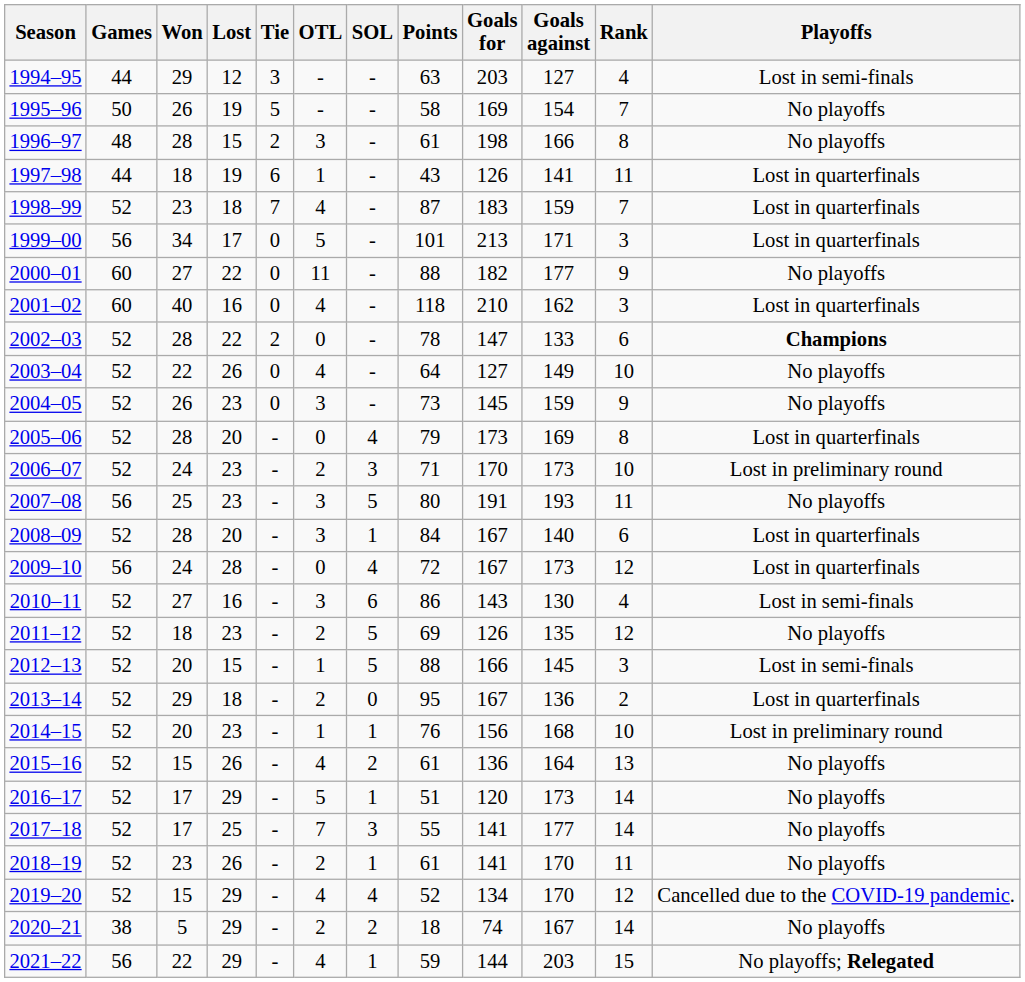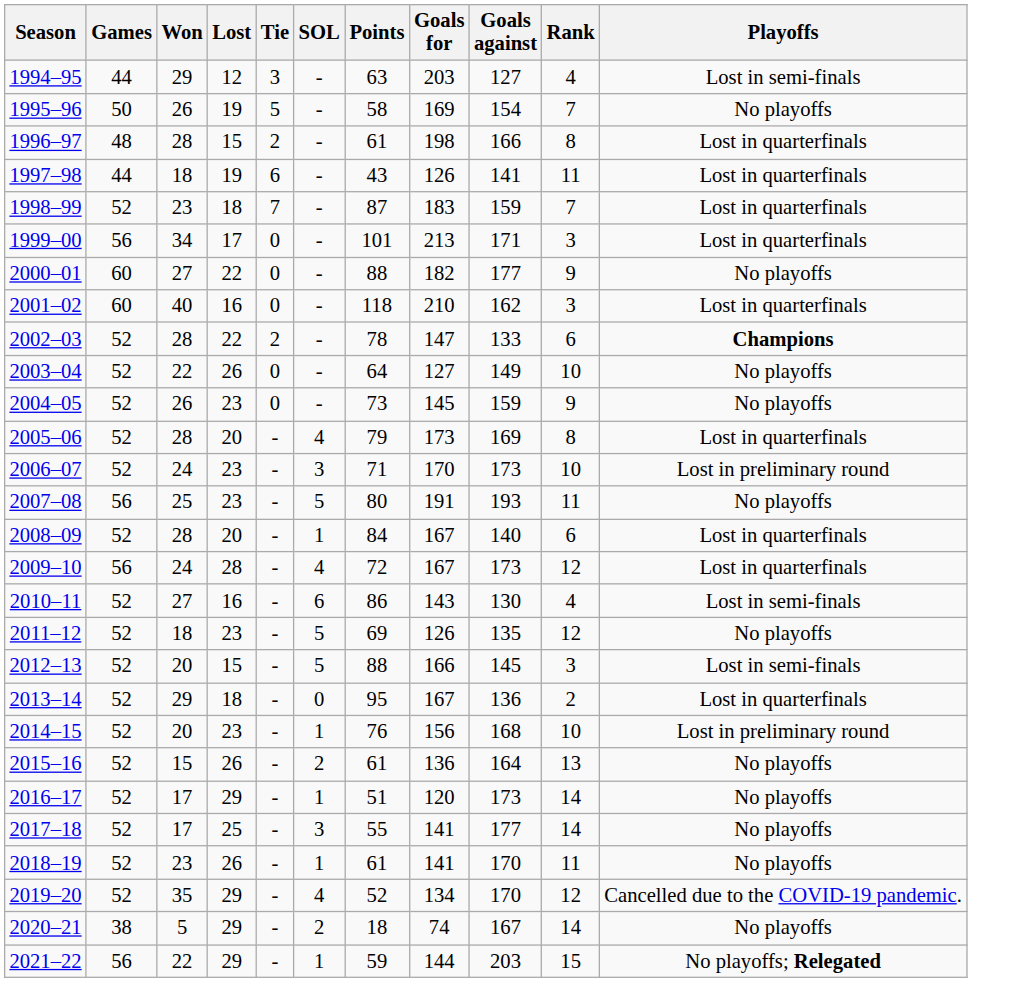 <table class="wikitable" style="text-align:center">
 <tr>
 <th>Season</th>
 <th>Games</th>
 <th>Won</th>
 <th>Lost</th>
 <th>Tie</th>
-<th>OTL</th>
 <th>SOL</th>
 <th>Points</th>
 <th>Goals<br>for</th>
 <th>Goals<br>against</th>
 <th>Rank</th>
 <th>Playoffs</th>
 </tr>
 <tr>
 <td><a href='#'>1994–95</a></td>
 <td>44</td>
 <td>29</td>
 <td>12</td>
 <td>3</td>
 <td>-</td>
-<td>-</td>
 <td>63</td>
 <td>203</td>
 <td>127</td>
 <td>4</td>
 <td>Lost in semi-finals</td>
 </tr>
 <tr>
 <td><a href='#'>1995–96</a></td>
 <td>50</td>
 <td>26</td>
 <td>19</td>
 <td>5</td>
 <td>-</td>
-<td>-</td>
 <td>58</td>
 <td>169</td>
 <td>154</td>
 <td>7</td>
 <td>No playoffs</td>
 </tr>
 <tr>
 <td><a href='#'>1996–97</a></td>
 <td>48</td>
 <td>28</td>
 <td>15</td>
 <td>2</td>
-<td>3</td>
 <td>-</td>
 <td>61</td>
 <td>198</td>
 <td>166</td>
 <td>8</td>
-<td>No playoffs</td>
+<td>Lost in quarterfinals</td>
 </tr>
 <tr>
 <td><a href='#'>1997–98</a></td>
 <td>44</td>
 <td>18</td>
 <td>19</td>
 <td>6</td>
-<td>1</td>
 <td>-</td>
 <td>43</td>
 <td>126</td>
 <td>141</td>
 <td>11</td>
 <td>Lost in quarterfinals</td>
 </tr>
 <tr>
 <td><a href='#'>1998–99</a></td>
 <td>52</td>
 <td>23</td>
 <td>18</td>
 <td>7</td>
-<td>4</td>
 <td>-</td>
 <td>87</td>
 <td>183</td>
 <td>159</td>
 <td>7</td>
 <td>Lost in quarterfinals</td>
 </tr>
 <tr>
 <td><a href='#'>1999–00</a></td>
 <td>56</td>
 <td>34</td>
 <td>17</td>
 <td>0</td>
-<td>5</td>
 <td>-</td>
 <td>101</td>
 <td>213</td>
 <td>171</td>
 <td>3</td>
 <td>Lost in quarterfinals</td>
 </tr>
 <tr>
 <td><a href='#'>2000–01</a></td>
 <td>60</td>
 <td>27</td>
 <td>22</td>
 <td>0</td>
-<td>11</td>
 <td>-</td>
 <td>88</td>
 <td>182</td>
 <td>177</td>
 <td>9</td>
 <td>No playoffs</td>
 </tr>
 <tr>
 <td><a href='#'>2001–02</a></td>
 <td>60</td>
 <td>40</td>
 <td>16</td>
 <td>0</td>
-<td>4</td>
 <td>-</td>
 <td>118</td>
 <td>210</td>
 <td>162</td>
 <td>3</td>
 <td>Lost in quarterfinals</td>
 </tr>
 <tr>
 <td><a href='#'>2002–03</a></td>
 <td>52</td>
 <td>28</td>
 <td>22</td>
 <td>2</td>
-<td>0</td>
 <td>-</td>
 <td>78</td>
 <td>147</td>
 <td>133</td>
 <td>6</td>
 <td><strong>Champions</strong></td>
 </tr>
 <tr>
 <td><a href='#'>2003–04</a></td>
 <td>52</td>
 <td>22</td>
 <td>26</td>
 <td>0</td>
-<td>4</td>
 <td>-</td>
 <td>64</td>
 <td>127</td>
 <td>149</td>
 <td>10</td>
 <td>No playoffs</td>
 </tr>
 <tr>
 <td><a href='#'>2004–05</a></td>
 <td>52</td>
 <td>26</td>
 <td>23</td>
 <td>0</td>
-<td>3</td>
 <td>-</td>
 <td>73</td>
 <td>145</td>
 <td>159</td>
 <td>9</td>
 <td>No playoffs</td>
 </tr>
 <tr>
 <td><a href='#'>2005–06</a></td>
 <td>52</td>
 <td>28</td>
 <td>20</td>
 <td>-</td>
-<td>0</td>
 <td>4</td>
 <td>79</td>
 <td>173</td>
 <td>169</td>
 <td>8</td>
 <td>Lost in quarterfinals</td>
 </tr>
 <tr>
 <td><a href='#'>2006–07</a></td>
 <td>52</td>
 <td>24</td>
 <td>23</td>
 <td>-</td>
-<td>2</td>
 <td>3</td>
 <td>71</td>
 <td>170</td>
 <td>173</td>
 <td>10</td>
 <td>Lost in preliminary round</td>
 </tr>
 <tr>
 <td><a href='#'>2007–08</a></td>
 <td>56</td>
 <td>25</td>
 <td>23</td>
 <td>-</td>
-<td>3</td>
 <td>5</td>
 <td>80</td>
 <td>191</td>
 <td>193</td>
 <td>11</td>
 <td>No playoffs</td>
 </tr>
 <tr>
 <td><a href='#'>2008–09</a></td>
 <td>52</td>
 <td>28</td>
 <td>20</td>
 <td>-</td>
-<td>3</td>
 <td>1</td>
 <td>84</td>
 <td>167</td>
 <td>140</td>
 <td>6</td>
 <td>Lost in quarterfinals</td>
 </tr>
 <tr>
 <td><a href='#'>2009–10</a></td>
 <td>56</td>
 <td>24</td>
 <td>28</td>
 <td>-</td>
-<td>0</td>
 <td>4</td>
 <td>72</td>
 <td>167</td>
 <td>173</td>
 <td>12</td>
 <td>Lost in quarterfinals</td>
 </tr>
 <tr>
 <td><a href='#'>2010–11</a></td>
 <td>52</td>
 <td>27</td>
 <td>16</td>
 <td>-</td>
-<td>3</td>
 <td>6</td>
 <td>86</td>
 <td>143</td>
 <td>130</td>
 <td>4</td>
 <td>Lost in semi-finals</td>
 </tr>
 <tr>
 <td><a href='#'>2011–12</a></td>
 <td>52</td>
 <td>18</td>
 <td>23</td>
 <td>-</td>
-<td>2</td>
 <td>5</td>
 <td>69</td>
 <td>126</td>
 <td>135</td>
 <td>12</td>
 <td>No playoffs</td>
 </tr>
 <tr>
 <td><a href='#'>2012–13</a></td>
 <td>52</td>
 <td>20</td>
 <td>15</td>
 <td>-</td>
-<td>1</td>
 <td>5</td>
 <td>88</td>
 <td>166</td>
 <td>145</td>
 <td>3</td>
 <td>Lost in semi-finals</td>
 </tr>
 <tr>
 <td><a href='#'>2013–14</a></td>
 <td>52</td>
 <td>29</td>
 <td>18</td>
 <td>-</td>
-<td>2</td>
 <td>0</td>
 <td>95</td>
 <td>167</td>
 <td>136</td>
 <td>2</td>
 <td>Lost in quarterfinals</td>
 </tr>
 <tr>
 <td><a href='#'>2014–15</a></td>
 <td>52</td>
 <td>20</td>
 <td>23</td>
 <td>-</td>
 <td>1</td>
-<td>1</td>
 <td>76</td>
 <td>156</td>
 <td>168</td>
 <td>10</td>
 <td>Lost in preliminary round</td>
 </tr>
 <tr>
 <td><a href='#'>2015–16</a></td>
 <td>52</td>
 <td>15</td>
 <td>26</td>
 <td>-</td>
-<td>4</td>
 <td>2</td>
 <td>61</td>
 <td>136</td>
 <td>164</td>
 <td>13</td>
 <td>No playoffs</td>
 </tr>
 <tr>
 <td><a href='#'>2016–17</a></td>
 <td>52</td>
 <td>17</td>
 <td>29</td>
 <td>-</td>
-<td>5</td>
 <td>1</td>
 <td>51</td>
 <td>120</td>
 <td>173</td>
 <td>14</td>
 <td>No playoffs</td>
 </tr>
 <tr>
 <td><a href='#'>2017–18</a></td>
 <td>52</td>
 <td>17</td>
 <td>25</td>
 <td>-</td>
-<td>7</td>
 <td>3</td>
 <td>55</td>
 <td>141</td>
 <td>177</td>
 <td>14</td>
 <td>No playoffs</td>
 </tr>
 <tr>
 <td><a href='#'>2018–19</a></td>
 <td>52</td>
 <td>23</td>
 <td>26</td>
 <td>-</td>
-<td>2</td>
 <td>1</td>
 <td>61</td>
 <td>141</td>
 <td>170</td>
 <td>11</td>
 <td>No playoffs</td>
 </tr>
 <tr>
 <td><a href='#'>2019–20</a></td>
 <td>52</td>
-<td>15</td>
+<td>35</td>
 <td>29</td>
 <td>-</td>
-<td>4</td>
 <td>4</td>
 <td>52</td>
 <td>134</td>
 <td>170</td>
 <td>12</td>
 <td>Cancelled due to the <a href='#'>COVID-19 pandemic</a>.</td>
 </tr>
 <tr>
 <td><a href='#'>2020–21</a></td>
 <td>38</td>
 <td>5</td>
 <td>29</td>
 <td>-</td>
 <td>2</td>
-<td>2</td>
 <td>18</td>
 <td>74</td>
 <td>167</td>
 <td>14</td>
 <td>No playoffs</td>
 </tr>
 <tr>
 <td><a href='#'>2021–22</a></td>
 <td>56</td>
 <td>22</td>
 <td>29</td>
 <td>-</td>
-<td>4</td>
 <td>1</td>
 <td>59</td>
 <td>144</td>
 <td>203</td>
 <td>15</td>
 <td>No playoffs; <strong>Relegated</strong></td>
 </tr>
 </table>
